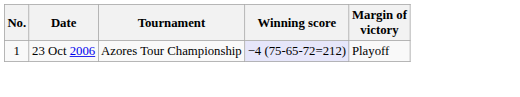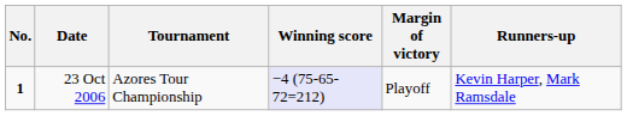 <table class="wikitable" style="font-size:95%;">
 <tr>
 <th>No.</th>
 <th>Date</th>
 <th>Tournament</th>
 <th>Winning score</th>
 <th>Margin of<br>victory</th>
+<th>Runners-up</th>
 </tr>
 <tr>
-<td align=center>1</td>
+<td align=center><strong>1</strong></td>
 <td align=right>23 Oct <a href='#'>2006</a></td>
 <td>Azores Tour Championship</td>
 <td style="background: lavender;">−4 (75-65-72=212)</td>
 <td>Playoff</td>
+<td> <a href='#'>Kevin Harper</a>,  <a href='#'>Mark Ramsdale</a></td>
 </tr>
 </table>
